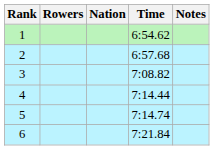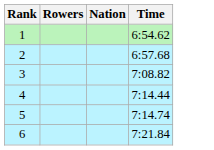 <table class="wikitable sortable" style=text-align:center>
 <tr>
 <th>Rank</th>
 <th>Rowers</th>
 <th>Nation</th>
 <th>Time</th>
-<th>Notes</th>
 </tr>
 <tr bgcolor=bbf3bb>
 <td>1</td>
 <td align=left></td>
 <td align=left></td>
 <td>6:54.62</td>
-<td></td>
 </tr>
 <tr bgcolor=bbf3ff>
 <td>2</td>
 <td align=left></td>
 <td align=left></td>
 <td>6:57.68</td>
-<td></td>
 </tr>
 <tr bgcolor=bbf3ff>
 <td>3</td>
 <td align=left></td>
 <td align=left></td>
 <td>7:08.82</td>
-<td></td>
 </tr>
 <tr bgcolor=bbf3ff>
 <td>4</td>
 <td align=left></td>
 <td align=left></td>
 <td>7:14.44</td>
-<td></td>
 </tr>
 <tr bgcolor=bbf3ff>
 <td>5</td>
 <td align=left></td>
 <td align=left></td>
 <td>7:14.74</td>
-<td></td>
 </tr>
 <tr bgcolor=bbf3ff>
 <td>6</td>
 <td align=left></td>
 <td align=left></td>
 <td>7:21.84</td>
-<td></td>
 </tr>
 </table>
